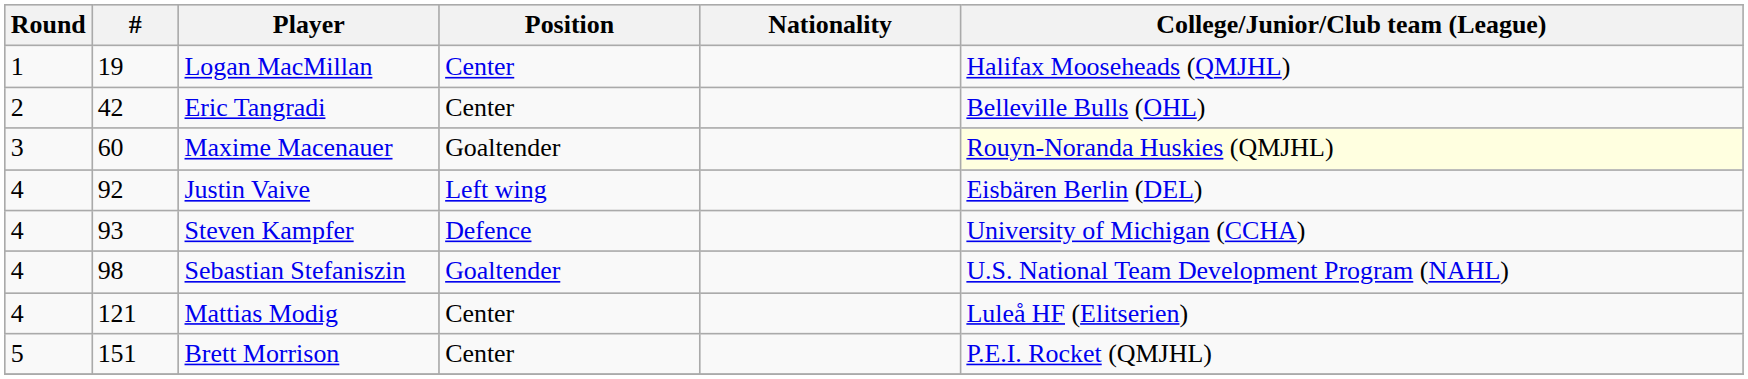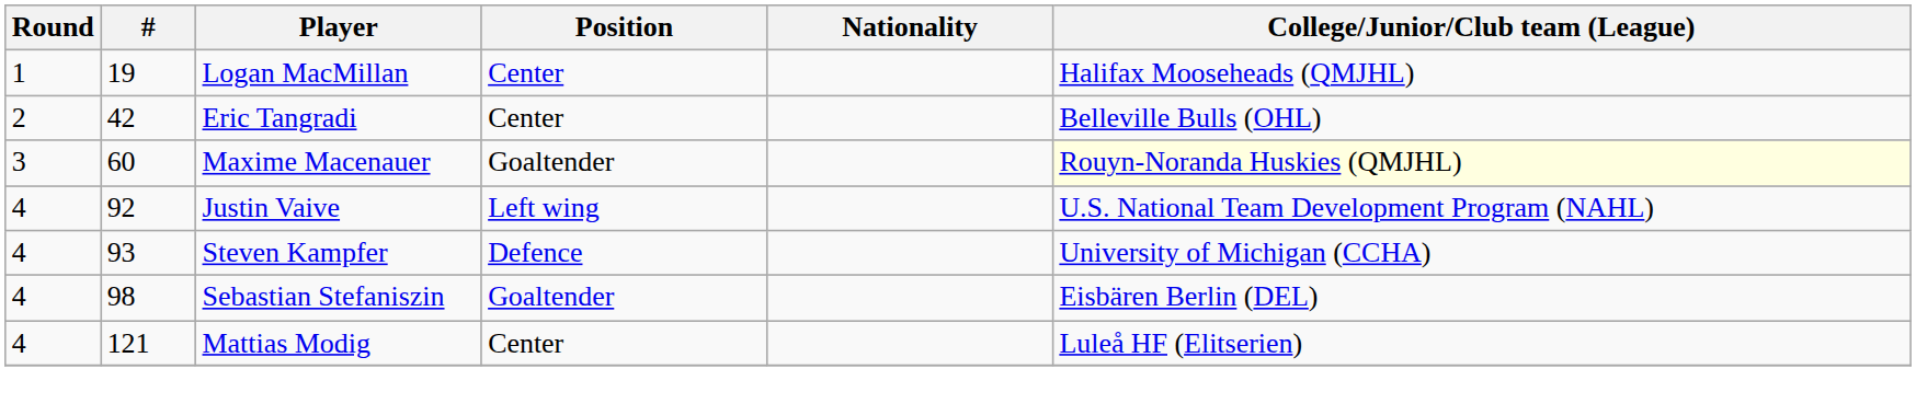 <table class="wikitable">
 <tr>
 <th bgcolor="#DDDDFF" width="5%">Round</th>
 <th bgcolor="#DDDDFF" width="5%">#</th>
 <th bgcolor="#DDDDFF" width="15%">Player</th>
 <th bgcolor="#DDDDFF" width="15%">Position</th>
 <th bgcolor="#DDDDFF" width="15%">Nationality</th>
 <th bgcolor="#DDDDFF" width="100%">College/Junior/Club team (League)</th>
 </tr>
 <tr>
 <td>1</td>
 <td>19</td>
 <td><a href='#'>Logan MacMillan</a></td>
 <td><a href='#'>Center</a></td>
 <td></td>
 <td><a href='#'>Halifax Mooseheads</a> (<a href='#'>QMJHL</a>)</td>
 </tr>
 <tr>
 <td>2</td>
 <td>42</td>
 <td><a href='#'>Eric Tangradi</a></td>
 <td>Center</td>
 <td></td>
 <td><a href='#'>Belleville Bulls</a> (<a href='#'>OHL</a>)</td>
 </tr>
 <tr>
 <td>3</td>
 <td>60</td>
 <td><a href='#'>Maxime Macenauer</a></td>
 <td>Goaltender</td>
 <td></td>
 <td style="background: lightyellow;"><a href='#'>Rouyn-Noranda Huskies</a> (QMJHL)</td>
 </tr>
 <tr>
 <td>4</td>
 <td>92</td>
 <td><a href='#'>Justin Vaive</a></td>
 <td><a href='#'>Left wing</a></td>
 <td></td>
-<td><a href='#'>Eisbären Berlin</a> (<a href='#'>DEL</a>)</td>
+<td><a href='#'>U.S. National Team Development Program</a> (<a href='#'>NAHL</a>)</td>
 </tr>
 <tr>
 <td>4</td>
 <td>93</td>
 <td><a href='#'>Steven Kampfer</a></td>
 <td><a href='#'>Defence</a></td>
 <td></td>
 <td><a href='#'>University of Michigan</a> (<a href='#'>CCHA</a>)</td>
 </tr>
 <tr>
 <td>4</td>
 <td>98</td>
 <td><a href='#'>Sebastian Stefaniszin</a></td>
 <td><a href='#'>Goaltender</a></td>
 <td></td>
-<td><a href='#'>U.S. National Team Development Program</a> (<a href='#'>NAHL</a>)</td>
+<td><a href='#'>Eisbären Berlin</a> (<a href='#'>DEL</a>)</td>
 </tr>
 <tr>
 <td>4</td>
 <td>121</td>
 <td><a href='#'>Mattias Modig</a></td>
 <td>Center</td>
 <td></td>
 <td><a href='#'>Luleå HF</a> (<a href='#'>Elitserien</a>)</td>
 </tr>
 <tr>
-<td>5</td>
-<td>151</td>
-<td><a href='#'>Brett Morrison</a></td>
-<td>Center</td>
-<td></td>
-<td><a href='#'>P.E.I. Rocket</a> (QMJHL)</td>
-</tr>
-<tr>
 </tr>
 </table>
